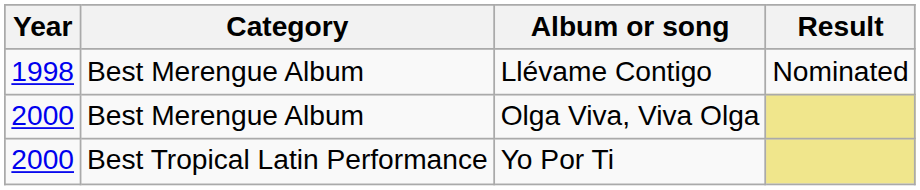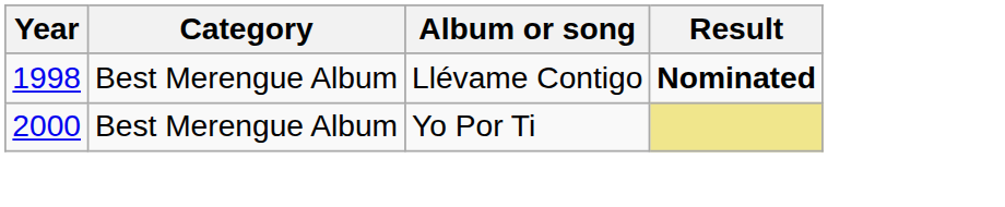 <table class="wikitable">
 <tr>
 <th>Year</th>
 <th>Category</th>
 <th>Album or song</th>
 <th>Result</th>
 </tr>
 <tr>
 <td><a href='#'>1998</a></td>
 <td>Best Merengue Album</td>
 <td>Llévame Contigo</td>
-<td>Nominated</td>
+<td><strong>Nominated</strong></td>
 </tr>
 <tr>
 <td><a href='#'>2000</a></td>
 <td>Best Merengue Album</td>
-<td>Olga Viva, Viva Olga</td>
-<td style="background-color:#F0E68C;"></td>
-</tr>
-<tr>
-<td><a href='#'>2000</a></td>
-<td>Best Tropical Latin Performance</td>
 <td>Yo Por Ti</td>
 <td style="background-color:#F0E68C;"></td>
 </tr>
 </table>
